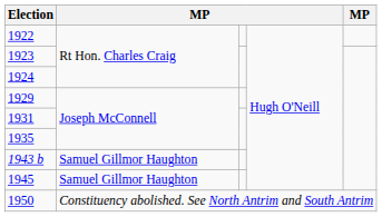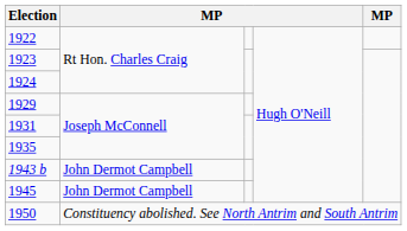 <table class="wikitable">
 <tr>
 <th>Election</th>
 <th colspan="3">MP</th>
 <th colspan="3">MP</th>
 </tr>
 <tr>
 <td><a href='#'>1922</a></td>
 <td rowspan=3>Rt Hon. <a href='#'>Charles Craig</a></td>
 <td></td>
 <td rowspan="8"><a href='#'>Hugh O'Neill</a></td>
 <td></td>
 </tr>
 <tr>
 <td><a href='#'>1923</a></td>
 </tr>
 <tr>
 <td><a href='#'>1924</a></td>
 </tr>
 <tr>
 <td><a href='#'>1929</a></td>
 <td rowspan=3><a href='#'>Joseph McConnell</a></td>
 <td></td>
 </tr>
 <tr>
 <td><a href='#'>1931</a></td>
 </tr>
 <tr>
 <td><a href='#'>1935</a></td>
 </tr>
 <tr>
 <td><em><a href='#'>1943 b</a></em></td>
-<td><a href='#'>Samuel Gillmor Haughton</a></td>
+<td><a href='#'>John Dermot Campbell</a></td>
 <td></td>
 </tr>
 <tr>
 <td><a href='#'>1945</a></td>
-<td><a href='#'>Samuel Gillmor Haughton</a></td>
+<td><a href='#'>John Dermot Campbell</a></td>
 <td></td>
 </tr>
 <tr>
 <td><a href='#'>1950</a></td>
 <td colspan="7"><em>Constituency abolished. See <a href='#'>North Antrim</a> and <a href='#'>South Antrim</a></em></td>
 </tr>
 </table>
